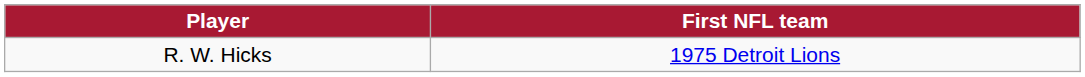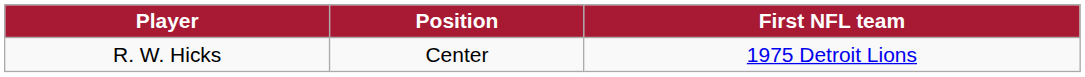 <table class="wikitable" width="65%">
 <tr align="center" style="background:#A81933;color:#FFFFFF;">
 <td><strong>Player</strong></td>
+<td><strong>Position</strong></td>
 <td><strong>First NFL team</strong></td>
 </tr>
 <tr align="center" bgcolor="">
 <td>R. W. Hicks</td>
+<td>Center</td>
 <td><a href='#'>1975 Detroit Lions</a></td>
 </tr>
 </table>
